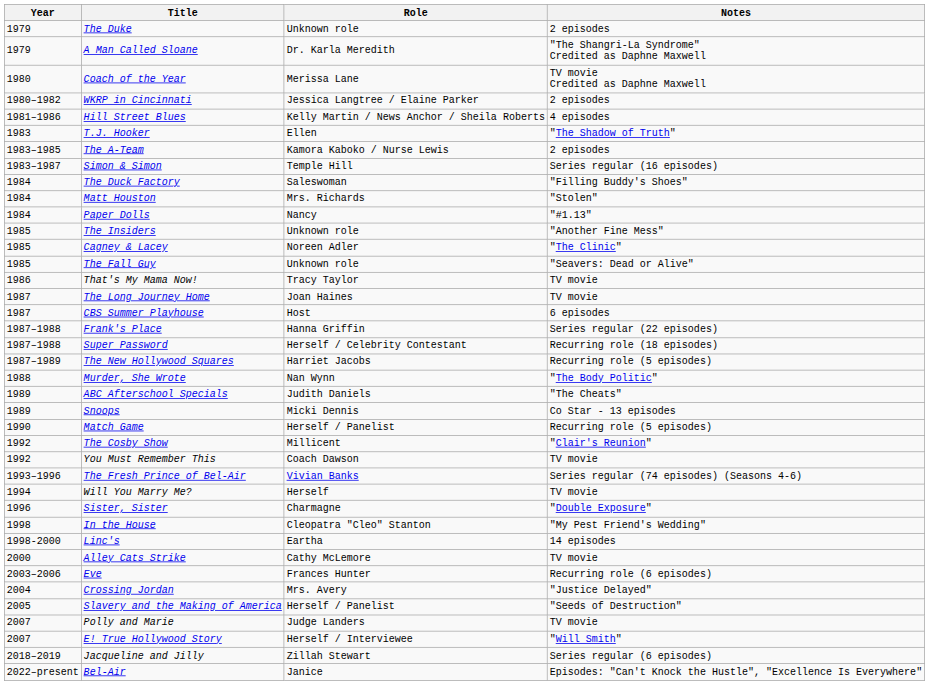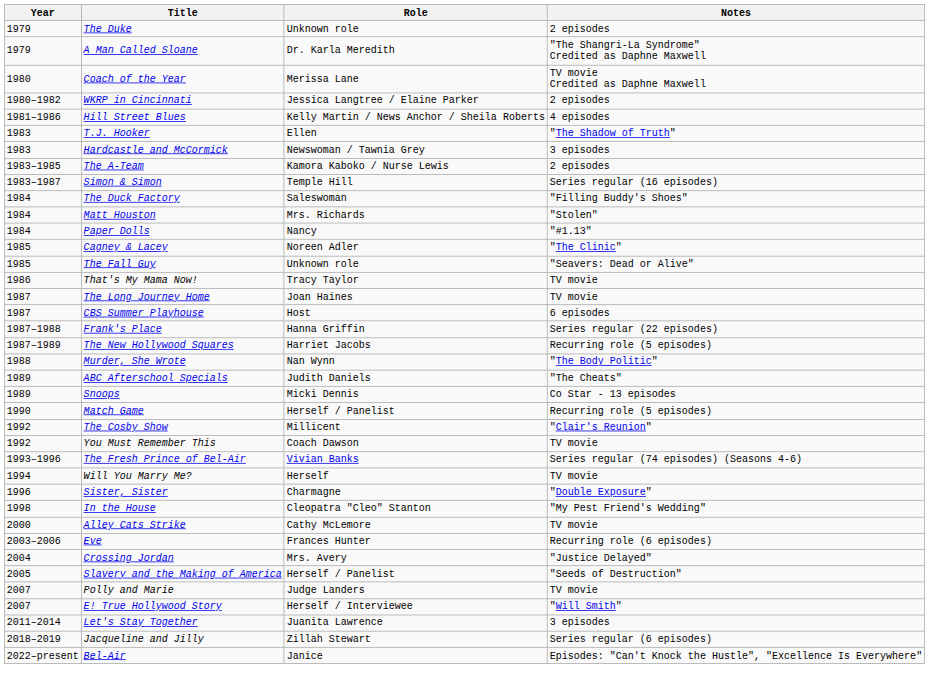 <table class="wikitable">
 <tr>
 <th>Year</th>
 <th>Title</th>
 <th>Role</th>
 <th>Notes</th>
 </tr>
 <tr>
 <td>1979</td>
 <td><em><a href='#'>The Duke</a></em></td>
 <td>Unknown role</td>
 <td>2 episodes</td>
 </tr>
 <tr>
 <td>1979</td>
 <td><em><a href='#'>A Man Called Sloane</a></em></td>
 <td>Dr. Karla Meredith</td>
 <td>"The Shangri-La Syndrome"<br>Credited as Daphne Maxwell</td>
 </tr>
 <tr>
 <td>1980</td>
 <td><em><a href='#'>Coach of the Year</a></em></td>
 <td>Merissa Lane</td>
 <td>TV movie<br>Credited as Daphne Maxwell</td>
 </tr>
 <tr>
 <td>1980–1982</td>
 <td><em><a href='#'>WKRP in Cincinnati</a></em></td>
 <td>Jessica Langtree / Elaine Parker</td>
 <td>2 episodes</td>
 </tr>
 <tr>
 <td>1981–1986</td>
 <td><em><a href='#'>Hill Street Blues</a></em></td>
 <td>Kelly Martin / News Anchor / Sheila Roberts</td>
 <td>4 episodes</td>
 </tr>
 <tr>
 <td>1983</td>
 <td><em><a href='#'>T.J. Hooker</a></em></td>
 <td>Ellen</td>
 <td>"<a href='#'>The Shadow of Truth</a>"</td>
 </tr>
 <tr>
+<td>1983</td>
+<td><em><a href='#'>Hardcastle and McCormick</a></em></td>
+<td>Newswoman / Tawnia Grey</td>
+<td>3 episodes</td>
+</tr>
+<tr>
 <td>1983–1985</td>
 <td><em><a href='#'>The A-Team</a></em></td>
 <td>Kamora Kaboko / Nurse Lewis</td>
 <td>2 episodes</td>
 </tr>
 <tr>
 <td>1983–1987</td>
 <td><em><a href='#'>Simon & Simon</a></em></td>
 <td>Temple Hill</td>
 <td>Series regular (16 episodes)</td>
 </tr>
 <tr>
 <td>1984</td>
 <td><em><a href='#'>The Duck Factory</a></em></td>
 <td>Saleswoman</td>
 <td>"Filling Buddy's Shoes"</td>
 </tr>
 <tr>
 <td>1984</td>
 <td><em><a href='#'>Matt Houston</a></em></td>
 <td>Mrs. Richards</td>
 <td>"Stolen"</td>
 </tr>
 <tr>
 <td>1984</td>
 <td><em><a href='#'>Paper Dolls</a></em></td>
 <td>Nancy</td>
 <td>"#1.13"</td>
-</tr>
-<tr>
-<td>1985</td>
-<td><em><a href='#'>The Insiders</a></em></td>
-<td>Unknown role</td>
-<td>"Another Fine Mess"</td>
 </tr>
 <tr>
 <td>1985</td>
 <td><em><a href='#'>Cagney & Lacey</a></em></td>
 <td>Noreen Adler</td>
 <td>"<a href='#'>The Clinic</a>"</td>
 </tr>
 <tr>
 <td>1985</td>
 <td><em><a href='#'>The Fall Guy</a></em></td>
 <td>Unknown role</td>
 <td>"Seavers: Dead or Alive"</td>
 </tr>
 <tr>
 <td>1986</td>
 <td><em>That's My Mama Now!</em></td>
 <td>Tracy Taylor</td>
 <td>TV movie</td>
 </tr>
 <tr>
 <td>1987</td>
 <td><em><a href='#'>The Long Journey Home</a></em></td>
 <td>Joan Haines</td>
 <td>TV movie</td>
 </tr>
 <tr>
 <td>1987</td>
 <td><em><a href='#'>CBS Summer Playhouse</a></em></td>
 <td>Host</td>
 <td>6 episodes</td>
 </tr>
 <tr>
 <td>1987–1988</td>
 <td><em><a href='#'>Frank's Place</a></em></td>
 <td>Hanna Griffin</td>
 <td>Series regular (22 episodes)</td>
-</tr>
-<tr>
-<td>1987–1988</td>
-<td><em><a href='#'>Super Password</a></em></td>
-<td>Herself / Celebrity Contestant</td>
-<td>Recurring role (18 episodes)</td>
 </tr>
 <tr>
 <td>1987–1989</td>
 <td><em><a href='#'>The New Hollywood Squares</a></em></td>
 <td>Harriet Jacobs</td>
 <td>Recurring role (5 episodes)</td>
 </tr>
 <tr>
 <td>1988</td>
 <td><em><a href='#'>Murder, She Wrote</a></em></td>
 <td>Nan Wynn</td>
 <td>"<a href='#'>The Body Politic</a>"</td>
 </tr>
 <tr>
 <td>1989</td>
 <td><em><a href='#'>ABC Afterschool Specials</a></em></td>
 <td>Judith Daniels</td>
 <td>"The Cheats"</td>
 </tr>
 <tr>
 <td>1989</td>
 <td><em><a href='#'>Snoops</a></em></td>
 <td>Micki Dennis</td>
 <td>Co Star - 13 episodes</td>
 </tr>
 <tr>
 <td>1990</td>
 <td><em><a href='#'>Match Game</a></em></td>
 <td>Herself / Panelist</td>
 <td>Recurring role (5 episodes)</td>
 </tr>
 <tr>
 <td>1992</td>
 <td><em><a href='#'>The Cosby Show</a></em></td>
 <td>Millicent</td>
 <td>"<a href='#'>Clair's Reunion</a>"</td>
 </tr>
 <tr>
 <td>1992</td>
 <td><em>You Must Remember This</em></td>
 <td>Coach Dawson</td>
 <td>TV movie</td>
 </tr>
 <tr>
 <td>1993–1996</td>
 <td><em><a href='#'>The Fresh Prince of Bel-Air</a></em></td>
 <td><a href='#'>Vivian Banks</a></td>
 <td>Series regular (74 episodes) (Seasons 4-6)</td>
 </tr>
 <tr>
 <td>1994</td>
 <td><em>Will You Marry Me?</em></td>
 <td>Herself</td>
 <td>TV movie</td>
 </tr>
 <tr>
 <td>1996</td>
 <td><em><a href='#'>Sister, Sister</a></em></td>
 <td>Charmagne</td>
 <td>"<a href='#'>Double Exposure</a>"</td>
 </tr>
 <tr>
 <td>1998</td>
 <td><em><a href='#'>In the House</a></em></td>
 <td>Cleopatra "Cleo" Stanton</td>
 <td>"My Pest Friend's Wedding"</td>
 </tr>
 <tr>
-<td>1998-2000</td>
-<td><em><a href='#'>Linc's</a></em></td>
-<td>Eartha</td>
-<td>14 episodes</td>
-</tr>
-<tr>
 <td>2000</td>
 <td><em><a href='#'>Alley Cats Strike</a></em></td>
 <td>Cathy McLemore</td>
 <td>TV movie</td>
 </tr>
 <tr>
 <td>2003–2006</td>
 <td><em><a href='#'>Eve</a></em></td>
 <td>Frances Hunter</td>
 <td>Recurring role (6 episodes)</td>
 </tr>
 <tr>
 <td>2004</td>
 <td><em><a href='#'>Crossing Jordan</a></em></td>
 <td>Mrs. Avery</td>
 <td>"Justice Delayed"</td>
 </tr>
 <tr>
 <td>2005</td>
 <td><em><a href='#'>Slavery and the Making of America</a></em></td>
 <td>Herself / Panelist</td>
 <td>"Seeds of Destruction"</td>
 </tr>
 <tr>
 <td>2007</td>
 <td><em>Polly and Marie</em></td>
 <td>Judge Landers</td>
 <td>TV movie</td>
 </tr>
 <tr>
 <td>2007</td>
 <td><em><a href='#'>E! True Hollywood Story</a></em></td>
 <td>Herself / Interviewee</td>
 <td>"<a href='#'>Will Smith</a>"</td>
 </tr>
 <tr>
+<td>2011–2014</td>
+<td><em><a href='#'>Let's Stay Together</a></em></td>
+<td>Juanita Lawrence</td>
+<td>3 episodes</td>
+</tr>
+<tr>
 <td>2018–2019</td>
 <td><em>Jacqueline and Jilly</em></td>
 <td>Zillah Stewart</td>
 <td>Series regular (6 episodes)</td>
 </tr>
 <tr>
 <td>2022–present</td>
 <td><em><a href='#'>Bel-Air</a></em></td>
 <td>Janice</td>
 <td>Episodes: "Can't Knock the Hustle", "Excellence Is Everywhere"</td>
 </tr>
 </table>
